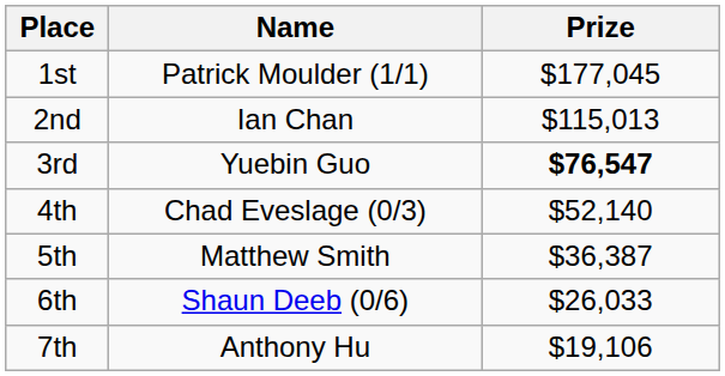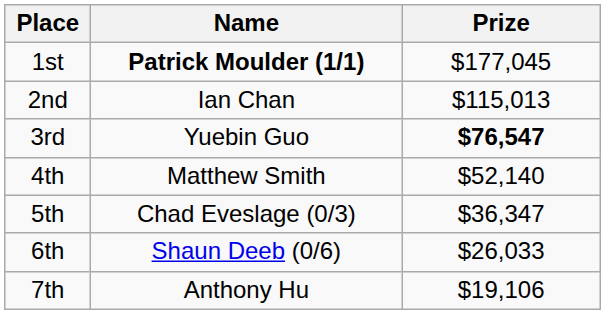 <table class="wikitable">
 <tr>
 <th width="50">Place</th>
 <th width="200">Name</th>
 <th width="125">Prize</th>
 </tr>
 <tr>
 <td align=center>1st</td>
-<td align=center> Patrick Moulder (1/1)</td>
+<td align=center><strong> Patrick Moulder (1/1)</strong></td>
 <td align=center>$177,045</td>
 </tr>
 <tr>
 <td align=center>2nd</td>
 <td align=center> Ian Chan</td>
 <td align=center>$115,013</td>
 </tr>
 <tr>
 <td align=center>3rd</td>
 <td align=center> Yuebin Guo</td>
 <td align=center><strong>$76,547</strong></td>
 </tr>
 <tr>
 <td align=center>4th</td>
-<td align=center> Chad Eveslage (0/3)</td>
+<td align=center> Matthew Smith</td>
 <td align=center>$52,140</td>
 </tr>
 <tr>
 <td align=center>5th</td>
-<td align=center> Matthew Smith</td>
-<td align=center>$36,387</td>
+<td align=center> Chad Eveslage (0/3)</td>
+<td align=center>$36,347</td>
 </tr>
 <tr>
 <td align=center>6th</td>
 <td align=center> <a href='#'>Shaun Deeb</a> (0/6)</td>
 <td align=center>$26,033</td>
 </tr>
 <tr>
 <td align=center>7th</td>
 <td align=center> Anthony Hu</td>
 <td align=center>$19,106</td>
 </tr>
 </table>
